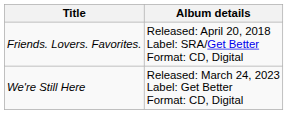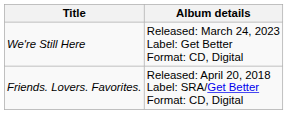 <table class="wikitable">
 <tr>
 <th>Title</th>
 <th>Album details</th>
 </tr>
 <tr>
+<td><em>We're Still Here</em></td>
+<td>Released: March 24, 2023<br>Label: Get Better<br>Format: CD, Digital</td>
+</tr>
+<tr>
 <td><em>Friends. Lovers. Favorites.</em></td>
 <td>Released: April 20, 2018<br>Label: SRA/<a href='#'>Get Better</a><br>Format: CD, Digital</td>
 </tr>
-<tr>
-<td><em>We're Still Here</em></td>
-<td>Released: March 24, 2023<br>Label: Get Better<br>Format: CD, Digital</td>
-</tr>
 </table>
